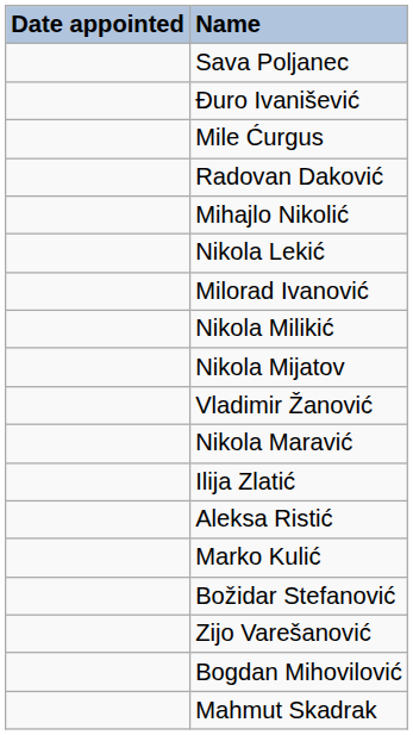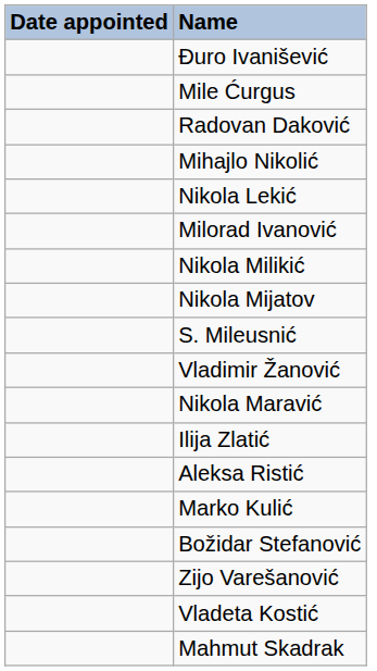 <table class="wikitable">
 <tr>
 <th style="text-align: left; background: #B0C4DE;">Date appointed</th>
 <th style="text-align: left; background: #B0C4DE;">Name</th>
-</tr>
-<tr>
-<td></td>
-<td>Sava Poljanec</td>
 </tr>
 <tr>
 <td></td>
 <td>Đuro Ivanišević</td>
 </tr>
 <tr>
 <td></td>
 <td>Mile Ćurgus</td>
 </tr>
 <tr>
 <td></td>
 <td>Radovan Daković</td>
 </tr>
 <tr>
 <td></td>
 <td>Mihajlo Nikolić</td>
 </tr>
 <tr>
 <td></td>
 <td>Nikola Lekić</td>
 </tr>
 <tr>
 <td></td>
 <td>Milorad Ivanović</td>
 </tr>
 <tr>
 <td></td>
 <td>Nikola Milikić</td>
 </tr>
 <tr>
 <td></td>
 <td>Nikola Mijatov</td>
 </tr>
 <tr>
 <td></td>
+<td>S. Mileusnić</td>
+</tr>
+<tr>
+<td></td>
 <td>Vladimir Žanović</td>
 </tr>
 <tr>
 <td></td>
 <td>Nikola Maravić</td>
 </tr>
 <tr>
 <td></td>
 <td>Ilija Zlatić</td>
 </tr>
 <tr>
 <td></td>
 <td>Aleksa Ristić</td>
 </tr>
 <tr>
 <td></td>
 <td>Marko Kulić</td>
 </tr>
 <tr>
 <td></td>
 <td>Božidar Stefanović</td>
 </tr>
 <tr>
 <td></td>
 <td>Zijo Varešanović</td>
 </tr>
 <tr>
 <td></td>
-<td>Bogdan Mihovilović</td>
+<td>Vladeta Kostić</td>
 </tr>
 <tr>
 <td></td>
 <td>Mahmut Skadrak</td>
 </tr>
 </table>
